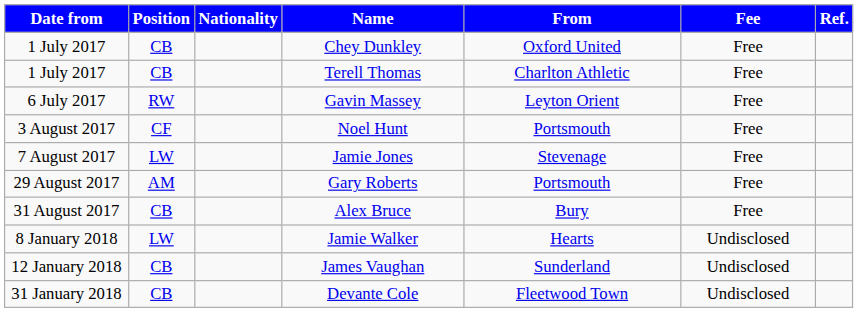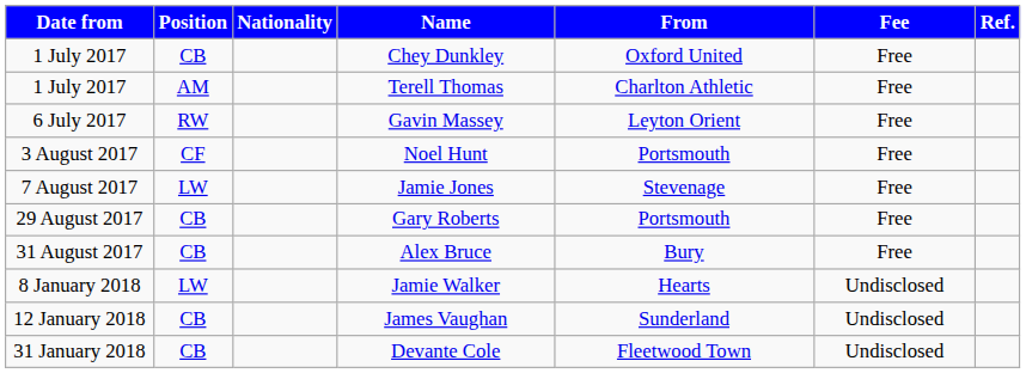 <table class="wikitable" style="text-align:center; font-size:90%; ">
 <tr>
 <th style="background:#0000FF; color:#FFFFFF; width:100px;">Date from</th>
 <th style="background:#0000FF; color:#FFFFFF; width:50px;">Position</th>
 <th style="background:#0000FF; color:#FFFFFF; width:50px;">Nationality</th>
 <th style="background:#0000FF; color:#FFFFFF; width:150px;">Name</th>
 <th style="background:#0000FF; color:#FFFFFF; width:180px;">From</th>
 <th style="background:#0000FF; color:#FFFFFF; width:110px;">Fee</th>
 <th style="background:#0000FF; color:#FFFFFF; width:25px;">Ref.</th>
 </tr>
 <tr>
 <td>1 July 2017</td>
 <td><a href='#'>CB</a></td>
 <td></td>
 <td><a href='#'>Chey Dunkley</a></td>
 <td><a href='#'>Oxford United</a></td>
 <td>Free</td>
 <td></td>
 </tr>
 <tr>
 <td>1 July 2017</td>
-<td><a href='#'>CB</a></td>
+<td><a href='#'>AM</a></td>
 <td></td>
 <td><a href='#'>Terell Thomas</a></td>
 <td><a href='#'>Charlton Athletic</a></td>
 <td>Free</td>
 <td></td>
 </tr>
 <tr>
 <td>6 July 2017</td>
 <td><a href='#'>RW</a></td>
 <td></td>
 <td><a href='#'>Gavin Massey</a></td>
 <td><a href='#'>Leyton Orient</a></td>
 <td>Free</td>
 <td></td>
 </tr>
 <tr>
 <td>3 August 2017</td>
 <td><a href='#'>CF</a></td>
 <td></td>
 <td><a href='#'>Noel Hunt</a></td>
 <td><a href='#'>Portsmouth</a></td>
 <td>Free</td>
 <td></td>
 </tr>
 <tr>
 <td>7 August 2017</td>
 <td><a href='#'>LW</a></td>
 <td></td>
 <td><a href='#'>Jamie Jones</a></td>
 <td><a href='#'>Stevenage</a></td>
 <td>Free</td>
 <td></td>
 </tr>
 <tr>
 <td>29 August 2017</td>
-<td><a href='#'>AM</a></td>
+<td><a href='#'>CB</a></td>
 <td></td>
 <td><a href='#'>Gary Roberts</a></td>
 <td><a href='#'>Portsmouth</a></td>
 <td>Free</td>
 <td></td>
 </tr>
 <tr>
 <td>31 August 2017</td>
 <td><a href='#'>CB</a></td>
 <td></td>
 <td><a href='#'>Alex Bruce</a></td>
 <td><a href='#'>Bury</a></td>
 <td>Free</td>
 <td></td>
 </tr>
 <tr>
 <td>8 January 2018</td>
 <td><a href='#'>LW</a></td>
 <td></td>
 <td><a href='#'>Jamie Walker</a></td>
 <td><a href='#'>Hearts</a></td>
 <td>Undisclosed</td>
 <td></td>
 </tr>
 <tr>
 <td>12 January 2018</td>
 <td><a href='#'>CB</a></td>
 <td></td>
 <td><a href='#'>James Vaughan</a></td>
 <td><a href='#'>Sunderland</a></td>
 <td>Undisclosed</td>
 <td></td>
 </tr>
 <tr>
 <td>31 January 2018</td>
 <td><a href='#'>CB</a></td>
 <td></td>
 <td><a href='#'>Devante Cole</a></td>
 <td><a href='#'>Fleetwood Town</a></td>
 <td>Undisclosed</td>
 <td></td>
 </tr>
 </table>
